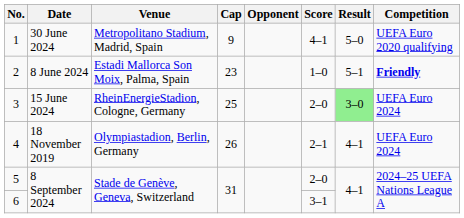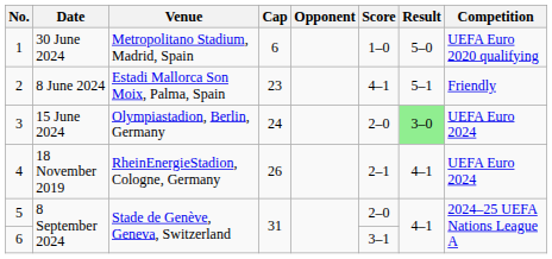 <table class="wikitable sortable plainrowheaders">
 <tr>
 <th scope=col>No.</th>
 <th scope=col>Date</th>
 <th scope=col>Venue</th>
 <th scope=col>Cap</th>
 <th scope=col>Opponent</th>
 <th scope=col>Score</th>
 <th scope=col>Result</th>
 <th scope=col>Competition</th>
 </tr>
 <tr>
 <td align=center>1</td>
 <td>30 June 2024</td>
 <td><a href='#'>Metropolitano Stadium</a>, Madrid, Spain</td>
-<td align=center>9</td>
+<td align=center>6</td>
 <td></td>
-<td align=center>4–1</td>
+<td align=center>1–0</td>
 <td align=center>5–0</td>
 <td><a href='#'>UEFA Euro 2020 qualifying</a></td>
 </tr>
 <tr>
 <td align=center>2</td>
 <td>8 June 2024</td>
 <td><a href='#'>Estadi Mallorca Son Moix</a>, Palma, Spain</td>
 <td align=center>23</td>
 <td></td>
-<td align=center>1–0</td>
+<td align=center>4–1</td>
 <td align=center>5–1</td>
-<td><strong><a href='#'>Friendly</a></strong></td>
+<td><a href='#'>Friendly</a></td>
 </tr>
 <tr>
 <td align=center>3</td>
 <td>15 June 2024</td>
-<td><a href='#'>RheinEnergieStadion</a>, Cologne, Germany</td>
-<td align=center>25</td>
+<td><a href='#'>Olympiastadion</a>, <a href='#'>Berlin</a>, Germany</td>
+<td align=center>24</td>
 <td></td>
 <td align=center>2–0</td>
 <td align=center style="background: lightgreen;">3–0</td>
 <td><a href='#'>UEFA Euro 2024</a></td>
 </tr>
 <tr>
 <td align=center>4</td>
 <td>18 November 2019</td>
-<td><a href='#'>Olympiastadion</a>, <a href='#'>Berlin</a>, Germany</td>
+<td><a href='#'>RheinEnergieStadion</a>, Cologne, Germany</td>
 <td align=center>26</td>
 <td></td>
 <td align=center>2–1</td>
 <td align=center>4–1</td>
 <td><a href='#'>UEFA Euro 2024</a></td>
 </tr>
 <tr>
 <td align=center>5</td>
 <td rowspan="2">8 September 2024</td>
 <td rowspan="2"><a href='#'>Stade de Genève</a>, <a href='#'>Geneva</a>, Switzerland</td>
 <td rowspan="2" align=center>31</td>
 <td rowspan="2"></td>
 <td align=center>2–0</td>
 <td rowspan="2" align=center>4–1</td>
 <td rowspan="2"><a href='#'>2024–25 UEFA Nations League A</a></td>
 </tr>
 <tr>
 <td align=center>6</td>
 <td align=center>3–1</td>
 </tr>
 </table>
